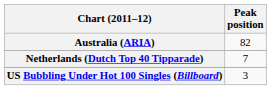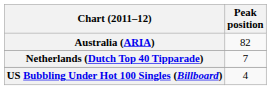 <table class="wikitable plainrowheaders sortable" style="text-align:center;">
 <tr>
 <th scope="col">Chart (2011–12)</th>
 <th scope="col">Peak<br>position</th>
 </tr>
 <tr>
 <th scope="row">Australia (<a href='#'>ARIA</a>)</th>
 <td style="text-align:center;">82</td>
 </tr>
 <tr>
 </tr>
 <tr>
 </tr>
 <tr>
 </tr>
 <tr>
 <th scope="row">Netherlands (<a href='#'>Dutch Top 40 Tipparade</a>)</th>
 <td style="text-align:center;">7</td>
 </tr>
 <tr>
 </tr>
 <tr>
 </tr>
 <tr>
 <th scope="row">US <a href='#'>Bubbling Under Hot 100 Singles</a> (<em><a href='#'>Billboard</a></em>)</th>
-<td style="text-align:center;">3</td>
+<td style="text-align:center;">4</td>
 </tr>
 </table>
